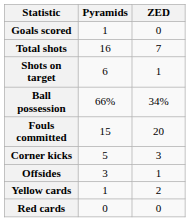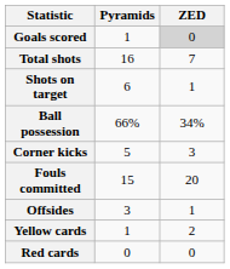 <table class="wikitable plainrowheaders" style="text-align:center">
 <tr>
 <th scope="col" style="width:100px">Statistic</th>
 <th scope="col" style="width:70px">Pyramids</th>
 <th scope="col" style="width:70px">ZED</th>
 </tr>
 <tr>
 <th scope=row>Goals scored</th>
 <td>1</td>
-<td>0</td>
+<td style="background: lightgrey;">0</td>
 </tr>
 <tr>
 <th scope=row>Total shots</th>
 <td>16</td>
 <td>7</td>
 </tr>
 <tr>
 <th scope=row>Shots on target</th>
 <td>6</td>
 <td>1</td>
 </tr>
 <tr>
 <th scope=row>Ball possession</th>
 <td>66%</td>
 <td>34%</td>
 </tr>
 <tr>
+<th scope=row>Corner kicks</th>
+<td>5</td>
+<td>3</td>
+</tr>
+<tr>
 <th scope=row>Fouls committed</th>
 <td>15</td>
 <td>20</td>
-</tr>
-<tr>
-<th scope=row>Corner kicks</th>
-<td>5</td>
-<td>3</td>
 </tr>
 <tr>
 <th scope=row>Offsides</th>
 <td>3</td>
 <td>1</td>
 </tr>
 <tr>
 <th scope=row>Yellow cards</th>
 <td>1</td>
 <td>2</td>
 </tr>
 <tr>
 <th scope=row>Red cards</th>
 <td>0</td>
 <td>0</td>
 </tr>
 </table>
